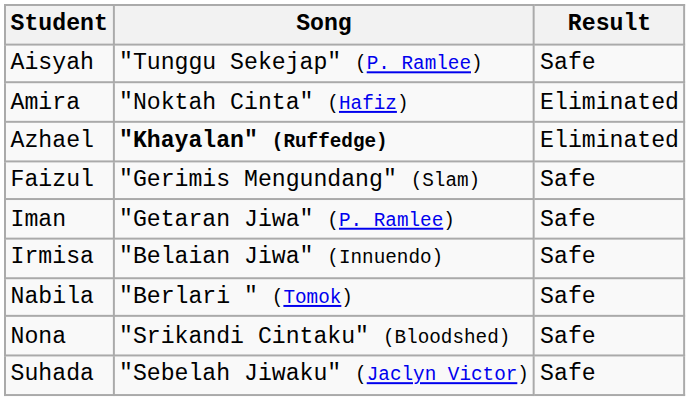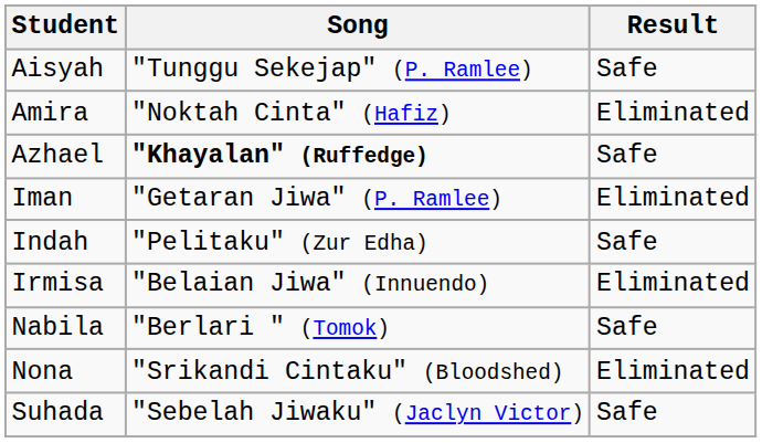 <table class="wikitable" style="font-size:90%;">
 <tr>
 <th>Student</th>
 <th>Song</th>
 <th>Result</th>
 </tr>
 <tr>
 <td>Aisyah</td>
 <td>"Tunggu Sekejap" <small>(<a href='#'>P. Ramlee</a>)</small></td>
 <td>Safe</td>
 </tr>
 <tr>
 <td>Amira</td>
 <td>"Noktah Cinta" <small>(<a href='#'>Hafiz</a>)</small></td>
 <td>Eliminated</td>
 </tr>
 <tr>
 <td>Azhael</td>
 <td><strong>"Khayalan" <small>(Ruffedge)</small></strong></td>
-<td>Eliminated</td>
-</tr>
-<tr>
-<td>Faizul</td>
-<td>"Gerimis Mengundang" <small>(Slam)</small></td>
 <td>Safe</td>
 </tr>
 <tr>
 <td>Iman</td>
 <td>"Getaran Jiwa" <small>(<a href='#'>P. Ramlee</a>)</small></td>
+<td>Eliminated</td>
+</tr>
+<tr>
+<td>Indah</td>
+<td>"Pelitaku" <small>(Zur Edha)</small></td>
 <td>Safe</td>
 </tr>
 <tr>
 <td>Irmisa</td>
 <td>"Belaian Jiwa" <small>(Innuendo)</small></td>
-<td>Safe</td>
+<td>Eliminated</td>
 </tr>
 <tr>
 <td>Nabila</td>
 <td>"Berlari " <small>(<a href='#'>Tomok</a>)</small></td>
 <td>Safe</td>
 </tr>
 <tr>
 <td>Nona</td>
 <td>"Srikandi Cintaku" <small>(Bloodshed)</small></td>
-<td>Safe</td>
+<td>Eliminated</td>
 </tr>
 <tr>
 <td>Suhada</td>
 <td>"Sebelah Jiwaku" <small>(<a href='#'>Jaclyn Victor</a>)</small></td>
 <td>Safe</td>
 </tr>
 </table>
